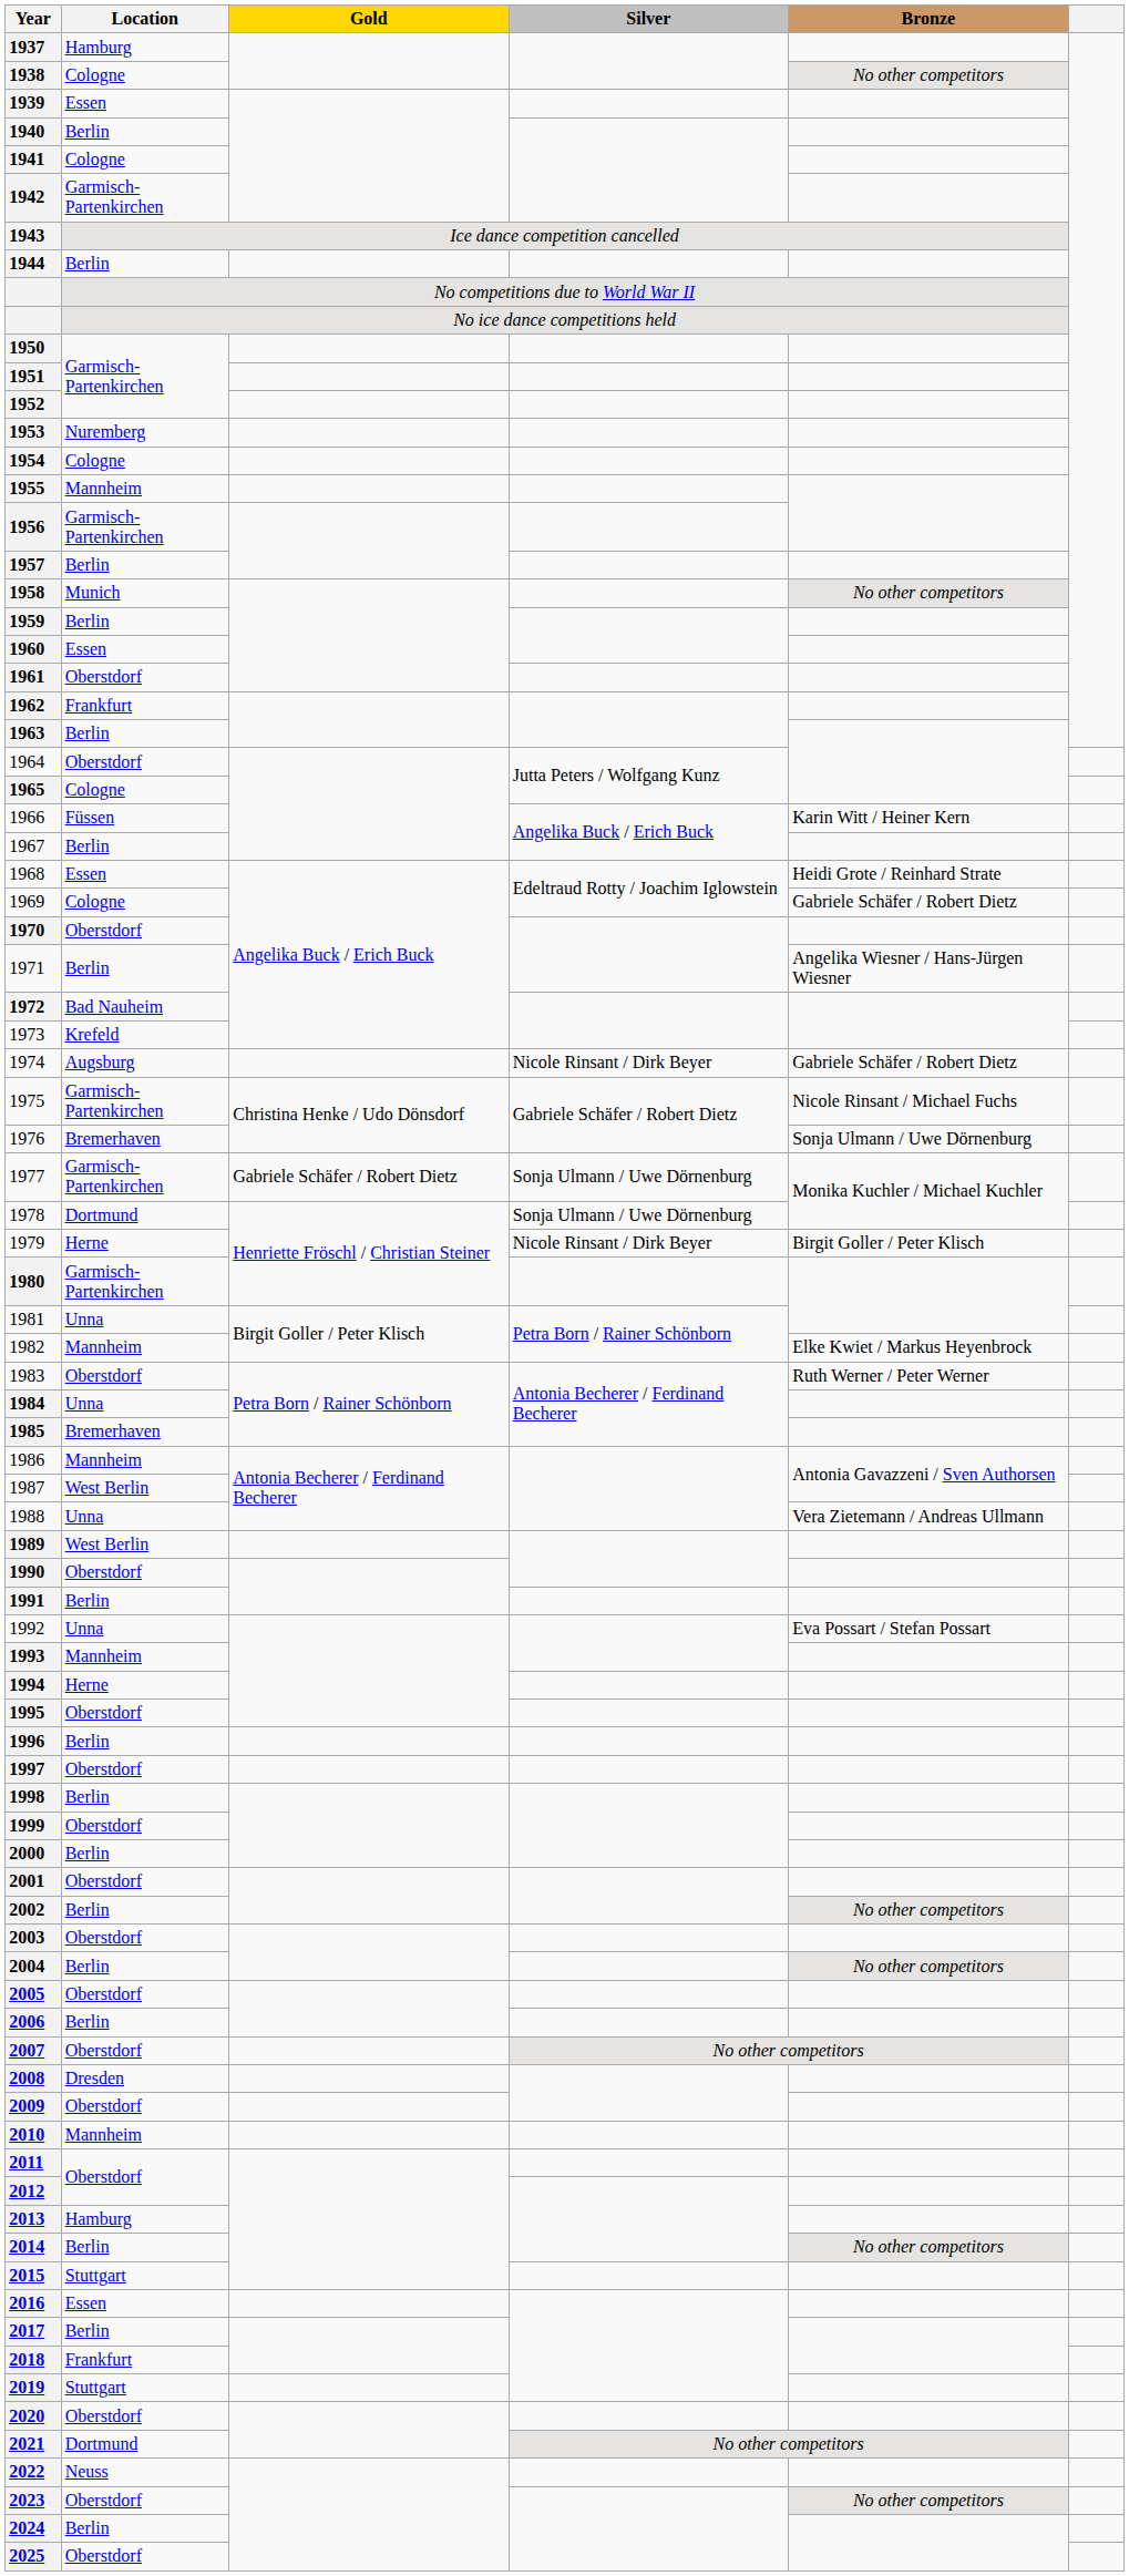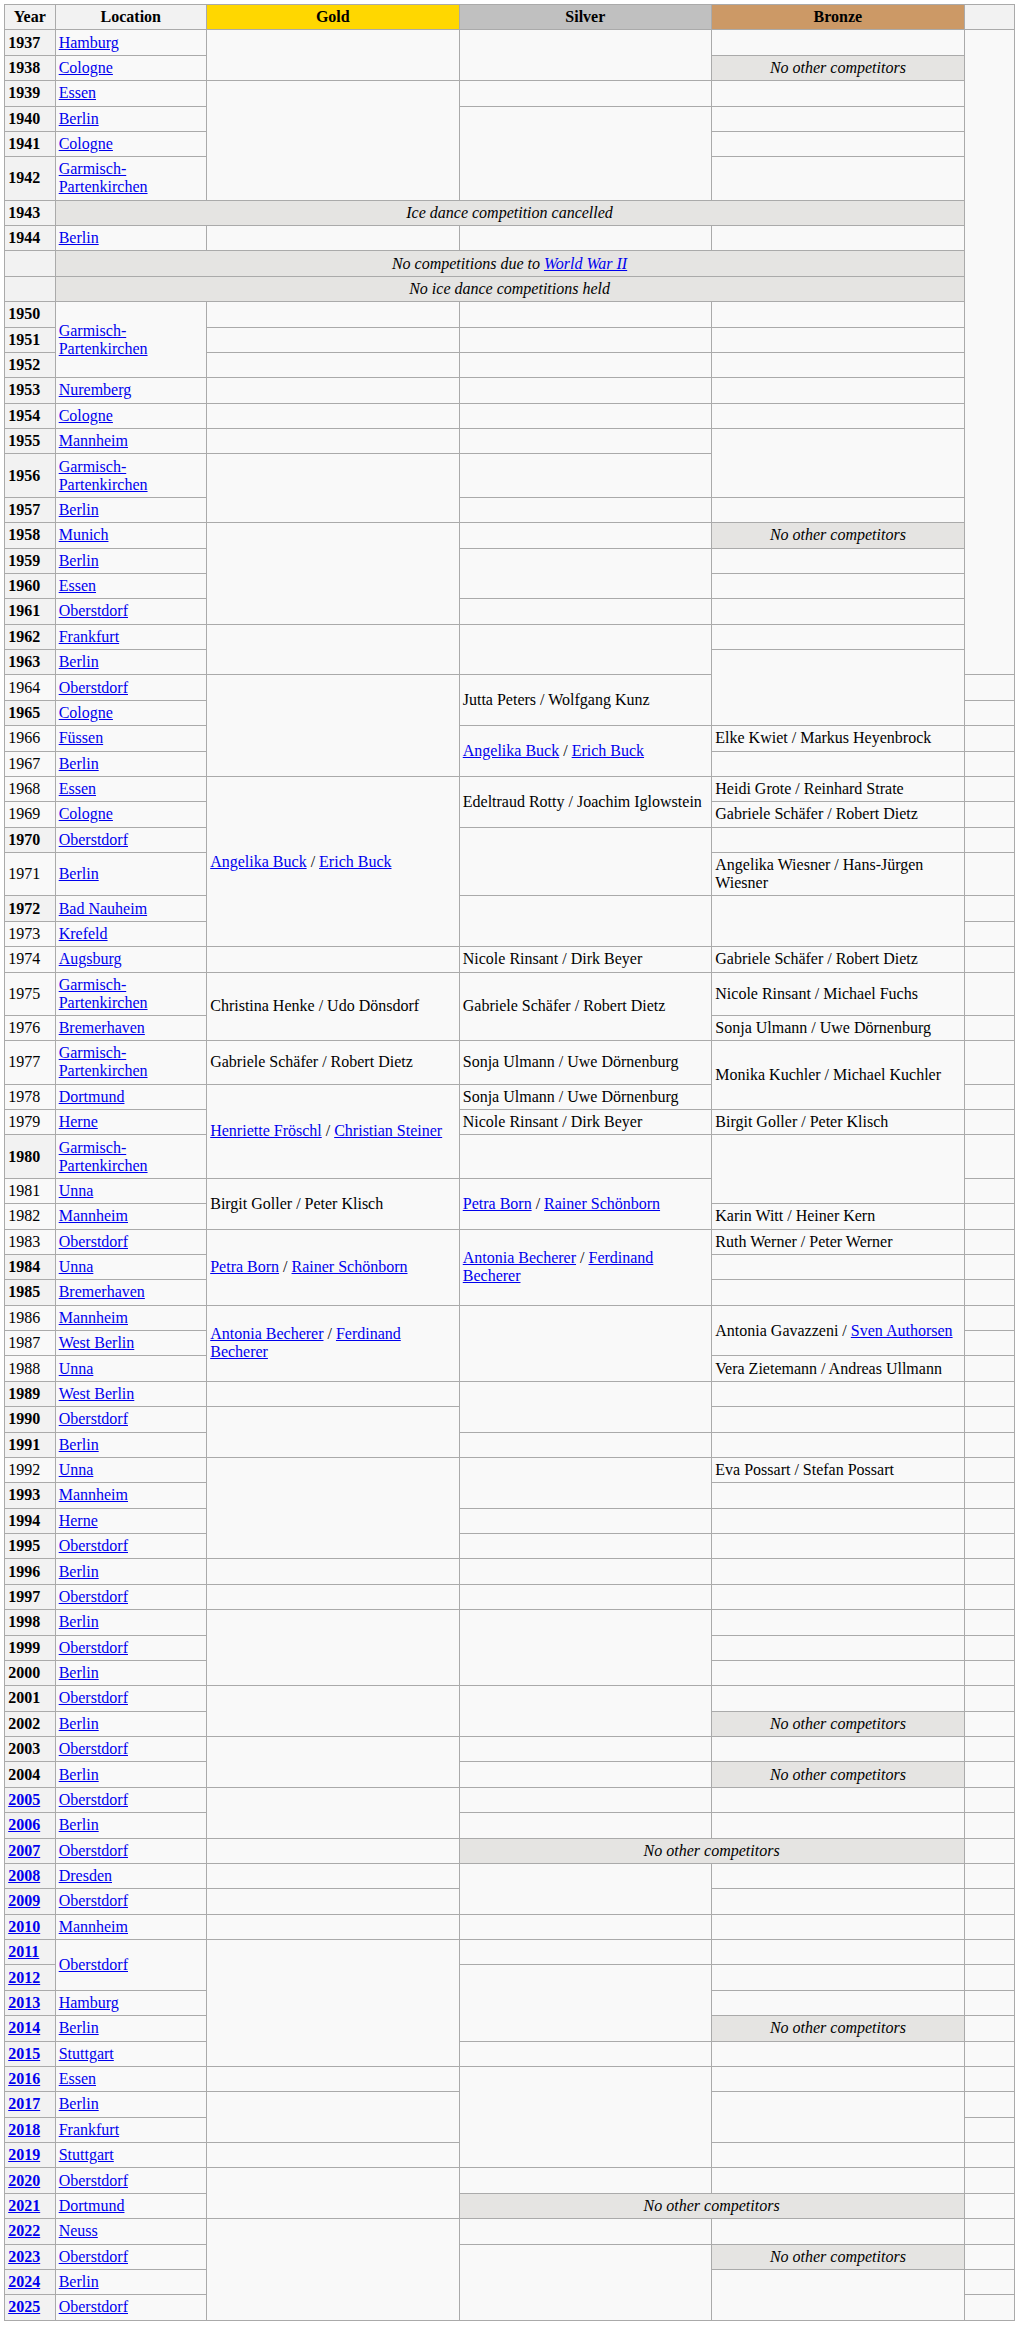 <table class="wikitable unsortable" style="text-align:left; width:80%">
 <tr>
 <th scope="col" style="text-align:center; width:5%">Year</th>
 <th scope="col" style="text-align:center; width:15%">Location</th>
 <td scope="col" style="text-align:center; width:25%; background:gold"><strong>Gold</strong></td>
 <td scope="col" style="text-align:center; width:25%; background:silver"><strong>Silver</strong></td>
 <td scope="col" style="text-align:center; width:25%; background:#c96"><strong>Bronze</strong></td>
 <th scope="col" style="text-align:center; width:5%"></th>
 </tr>
 <tr>
 <th scope="row" style="text-align:left">1937</th>
 <td><a href='#'>Hamburg</a></td>
 <td rowspan="2"></td>
 <td rowspan="2"></td>
 <td></td>
 <td rowspan="24"></td>
 </tr>
 <tr>
 <th scope="row" style="text-align:left">1938</th>
 <td><a href='#'>Cologne</a></td>
 <td bgcolor="e5e4e2" align="center"><em>No other competitors</em></td>
 </tr>
 <tr>
 <th scope="row" style="text-align:left">1939</th>
 <td><a href='#'>Essen</a></td>
 <td rowspan="4"></td>
 <td></td>
 <td></td>
 </tr>
 <tr>
 <th scope="row" style="text-align:left">1940</th>
 <td><a href='#'>Berlin</a></td>
 <td rowspan="3"></td>
 <td></td>
 </tr>
 <tr>
 <th scope="row" style="text-align:left">1941</th>
 <td><a href='#'>Cologne</a></td>
 <td></td>
 </tr>
 <tr>
 <th scope="row" style="text-align:left">1942</th>
 <td><a href='#'>Garmisch-Partenkirchen</a></td>
 <td></td>
 </tr>
 <tr>
 <th scope="row" style="text-align:left">1943</th>
 <td colspan="4" bgcolor="e5e4e2" align="center"><em>Ice dance competition cancelled</em></td>
 </tr>
 <tr>
 <th scope="row" style="text-align:left">1944</th>
 <td><a href='#'>Berlin</a></td>
 <td></td>
 <td></td>
 <td></td>
 </tr>
 <tr>
 <th scope="row" style="text-align:left"></th>
 <td colspan="4" bgcolor="e5e4e2" align="center"><em>No competitions due to <a href='#'>World War II</a></em></td>
 </tr>
 <tr>
 <th scope="row" style="text-align:left"></th>
 <td colspan="4" bgcolor="e5e4e2" align="center"><em>No ice dance competitions held</em></td>
 </tr>
 <tr>
 <th scope="row" style="text-align:left">1950</th>
 <td rowspan="3"><a href='#'>Garmisch-Partenkirchen</a></td>
 <td></td>
 <td></td>
 <td></td>
 </tr>
 <tr>
 <th scope="row" style="text-align:left">1951</th>
 <td></td>
 <td></td>
 <td></td>
 </tr>
 <tr>
 <th scope="row" style="text-align:left">1952</th>
 <td></td>
 <td></td>
 <td></td>
 </tr>
 <tr>
 <th scope="row" style="text-align:left">1953</th>
 <td><a href='#'>Nuremberg</a></td>
 <td></td>
 <td></td>
 <td></td>
 </tr>
 <tr>
 <th scope="row" style="text-align:left">1954</th>
 <td><a href='#'>Cologne</a></td>
 <td></td>
 <td></td>
 <td></td>
 </tr>
 <tr>
 <th scope="row" style="text-align:left">1955</th>
 <td><a href='#'>Mannheim</a></td>
 <td></td>
 <td></td>
 <td rowspan="2"></td>
 </tr>
 <tr>
 <th scope="row" style="text-align:left">1956</th>
 <td><a href='#'>Garmisch-Partenkirchen</a></td>
 <td rowspan="2"></td>
 <td></td>
 </tr>
 <tr>
 <th scope="row" style="text-align:left">1957</th>
 <td><a href='#'>Berlin</a></td>
 <td></td>
 <td></td>
 </tr>
 <tr>
 <th scope="row" style="text-align:left">1958</th>
 <td><a href='#'>Munich</a></td>
 <td rowspan="4"></td>
 <td></td>
 <td align="center" bgcolor="e5e4e2"><em>No other competitors</em></td>
 </tr>
 <tr>
 <th scope="row" style="text-align:left">1959</th>
 <td><a href='#'>Berlin</a></td>
 <td rowspan="2"></td>
 <td></td>
 </tr>
 <tr>
 <th scope="row" style="text-align:left">1960</th>
 <td><a href='#'>Essen</a></td>
 <td></td>
 </tr>
 <tr>
 <th scope="row" style="text-align:left">1961</th>
 <td><a href='#'>Oberstdorf</a></td>
 <td></td>
 <td></td>
 </tr>
 <tr>
 <th scope="row" style="text-align:left">1962</th>
 <td><a href='#'>Frankfurt</a></td>
 <td rowspan="2"></td>
 <td rowspan="2"></td>
 <td></td>
 </tr>
 <tr>
 <th scope="row" style="text-align:left">1963</th>
 <td><a href='#'>Berlin</a></td>
 <td rowspan="3"></td>
 </tr>
 <tr>
 <td>1964</td>
 <td><a href='#'>Oberstdorf</a></td>
 <td rowspan="4"></td>
 <td rowspan="2">Jutta Peters / Wolfgang Kunz</td>
 <td></td>
 </tr>
 <tr>
 <th scope="row" style="text-align:left">1965</th>
 <td><a href='#'>Cologne</a></td>
 <td></td>
 </tr>
 <tr>
 <td>1966</td>
 <td><a href='#'>Füssen</a></td>
 <td rowspan="2"><a href='#'>Angelika Buck</a> / <a href='#'>Erich Buck</a></td>
-<td>Karin Witt / Heiner Kern</td>
+<td>Elke Kwiet / Markus Heyenbrock</td>
 <td></td>
 </tr>
 <tr>
 <td>1967</td>
 <td><a href='#'>Berlin</a></td>
 <td></td>
 <td></td>
 </tr>
 <tr>
 <td>1968</td>
 <td><a href='#'>Essen</a></td>
 <td rowspan="6"><a href='#'>Angelika Buck</a> / <a href='#'>Erich Buck</a></td>
 <td rowspan="2">Edeltraud Rotty / Joachim Iglowstein</td>
 <td>Heidi Grote / Reinhard Strate</td>
 <td></td>
 </tr>
 <tr>
 <td>1969</td>
 <td><a href='#'>Cologne</a></td>
 <td>Gabriele Schäfer / Robert Dietz</td>
 <td></td>
 </tr>
 <tr>
 <th scope="row" style="text-align:left">1970</th>
 <td><a href='#'>Oberstdorf</a></td>
 <td rowspan="2"></td>
 <td></td>
 <td></td>
 </tr>
 <tr>
 <td>1971</td>
 <td><a href='#'>Berlin</a></td>
 <td>Angelika Wiesner / Hans-Jürgen Wiesner</td>
 <td></td>
 </tr>
 <tr>
 <th scope="row" style="text-align:left">1972</th>
 <td><a href='#'>Bad Nauheim</a></td>
 <td rowspan="2"></td>
 <td rowspan="2"></td>
 <td></td>
 </tr>
 <tr>
 <td>1973</td>
 <td><a href='#'>Krefeld</a></td>
 <td></td>
 </tr>
 <tr>
 <td>1974</td>
 <td><a href='#'>Augsburg</a></td>
 <td></td>
 <td>Nicole Rinsant / Dirk Beyer</td>
 <td>Gabriele Schäfer / Robert Dietz</td>
 <td></td>
 </tr>
 <tr>
 <td>1975</td>
 <td><a href='#'>Garmisch-Partenkirchen</a></td>
 <td rowspan="2">Christina Henke / Udo Dönsdorf </td>
 <td rowspan="2">Gabriele Schäfer / Robert Dietz</td>
 <td>Nicole Rinsant / Michael Fuchs</td>
 <td></td>
 </tr>
 <tr>
 <td>1976</td>
 <td><a href='#'>Bremerhaven</a></td>
 <td>Sonja Ulmann / Uwe Dörnenburg</td>
 <td></td>
 </tr>
 <tr>
 <td>1977</td>
 <td><a href='#'>Garmisch-Partenkirchen</a></td>
 <td>Gabriele Schäfer / Robert Dietz </td>
 <td>Sonja Ulmann / Uwe Dörnenburg</td>
 <td rowspan="2">Monika Kuchler / Michael Kuchler</td>
 <td></td>
 </tr>
 <tr>
 <td>1978</td>
 <td><a href='#'>Dortmund</a></td>
 <td rowspan="3"><a href='#'>Henriette Fröschl</a> / <a href='#'>Christian Steiner</a></td>
 <td>Sonja Ulmann / Uwe Dörnenburg</td>
 <td></td>
 </tr>
 <tr>
 <td>1979</td>
 <td><a href='#'>Herne</a></td>
 <td>Nicole Rinsant / Dirk Beyer</td>
 <td>Birgit Goller / Peter Klisch</td>
 <td></td>
 </tr>
 <tr>
 <th scope="row" style="text-align:left">1980</th>
 <td><a href='#'>Garmisch-Partenkirchen</a></td>
 <td></td>
 <td rowspan="2"></td>
 <td></td>
 </tr>
 <tr>
 <td>1981</td>
 <td><a href='#'>Unna</a></td>
 <td rowspan="2">Birgit Goller / Peter Klisch</td>
 <td rowspan="2"><a href='#'>Petra Born</a> / <a href='#'>Rainer Schönborn</a></td>
 <td></td>
 </tr>
 <tr>
 <td>1982</td>
 <td><a href='#'>Mannheim</a></td>
-<td>Elke Kwiet / Markus Heyenbrock</td>
+<td>Karin Witt / Heiner Kern</td>
 <td></td>
 </tr>
 <tr>
 <td>1983</td>
 <td><a href='#'>Oberstdorf</a></td>
 <td rowspan="3"><a href='#'>Petra Born</a> / <a href='#'>Rainer Schönborn</a></td>
 <td rowspan="3"><a href='#'>Antonia Becherer</a> / <a href='#'>Ferdinand Becherer</a></td>
 <td>Ruth Werner / Peter Werner</td>
 <td></td>
 </tr>
 <tr>
 <th scope="row" style="text-align:left">1984</th>
 <td><a href='#'>Unna</a></td>
 <td></td>
 <td></td>
 </tr>
 <tr>
 <th scope="row" style="text-align:left">1985</th>
 <td><a href='#'>Bremerhaven</a></td>
 <td></td>
 <td></td>
 </tr>
 <tr>
 <td>1986</td>
 <td><a href='#'>Mannheim</a></td>
 <td rowspan="3"><a href='#'>Antonia Becherer</a> / <a href='#'>Ferdinand Becherer</a></td>
 <td rowspan="3"></td>
 <td rowspan="2">Antonia Gavazzeni / <a href='#'>Sven Authorsen</a></td>
 <td></td>
 </tr>
 <tr>
 <td>1987</td>
 <td><a href='#'>West Berlin</a></td>
 <td></td>
 </tr>
 <tr>
 <td>1988</td>
 <td><a href='#'>Unna</a></td>
 <td>Vera Zietemann / Andreas Ullmann</td>
 <td></td>
 </tr>
 <tr>
 <th scope="row" style="text-align:left">1989</th>
 <td><a href='#'>West Berlin</a></td>
 <td></td>
 <td rowspan="2"></td>
 <td></td>
 <td></td>
 </tr>
 <tr>
 <th scope="row" style="text-align:left">1990</th>
 <td><a href='#'>Oberstdorf</a></td>
 <td rowspan="2"></td>
 <td></td>
 <td></td>
 </tr>
 <tr>
 <th scope="row" style="text-align:left">1991</th>
 <td><a href='#'>Berlin</a></td>
 <td></td>
 <td></td>
 <td></td>
 </tr>
 <tr>
 <td>1992</td>
 <td><a href='#'>Unna</a></td>
 <td rowspan="4"></td>
 <td rowspan="2"></td>
 <td>Eva Possart / Stefan Possart</td>
 <td></td>
 </tr>
 <tr>
 <th scope="row" style="text-align:left">1993</th>
 <td><a href='#'>Mannheim</a></td>
 <td></td>
 <td></td>
 </tr>
 <tr>
 <th scope="row" style="text-align:left">1994</th>
 <td><a href='#'>Herne</a></td>
 <td></td>
 <td></td>
 <td></td>
 </tr>
 <tr>
 <th scope="row" style="text-align:left">1995</th>
 <td><a href='#'>Oberstdorf</a></td>
 <td></td>
 <td></td>
 <td></td>
 </tr>
 <tr>
 <th scope="row" style="text-align:left">1996</th>
 <td><a href='#'>Berlin</a></td>
 <td></td>
 <td></td>
 <td></td>
 <td></td>
 </tr>
 <tr>
 <th scope="row" style="text-align:left">1997</th>
 <td><a href='#'>Oberstdorf</a></td>
 <td></td>
 <td></td>
 <td></td>
 <td></td>
 </tr>
 <tr>
 <th scope="row" style="text-align:left">1998</th>
 <td><a href='#'>Berlin</a></td>
 <td rowspan="3"></td>
 <td rowspan="3"></td>
 <td></td>
 <td></td>
 </tr>
 <tr>
 <th scope="row" style="text-align:left">1999</th>
 <td><a href='#'>Oberstdorf</a></td>
 <td></td>
 <td></td>
 </tr>
 <tr>
 <th scope="row" style="text-align:left">2000</th>
 <td><a href='#'>Berlin</a></td>
 <td></td>
 <td></td>
 </tr>
 <tr>
 <th scope="row" style="text-align:left">2001</th>
 <td><a href='#'>Oberstdorf</a></td>
 <td rowspan="2"></td>
 <td rowspan="2"></td>
 <td></td>
 <td></td>
 </tr>
 <tr>
 <th scope="row" style="text-align:left">2002</th>
 <td><a href='#'>Berlin</a></td>
 <td align="center" bgcolor="e5e4e2"><em>No other competitors</em></td>
 <td></td>
 </tr>
 <tr>
 <th scope="row" style="text-align:left">2003</th>
 <td><a href='#'>Oberstdorf</a></td>
 <td rowspan="2"></td>
 <td></td>
 <td></td>
 <td></td>
 </tr>
 <tr>
 <th scope="row" style="text-align:left">2004</th>
 <td><a href='#'>Berlin</a></td>
 <td></td>
 <td align="center" bgcolor="e5e4e2"><em>No other competitors</em></td>
 <td></td>
 </tr>
 <tr>
 <th scope="row" style="text-align:left"><a href='#'>2005</a></th>
 <td><a href='#'>Oberstdorf</a></td>
 <td rowspan="2"></td>
 <td></td>
 <td></td>
 <td></td>
 </tr>
 <tr>
 <th scope="row" style="text-align:left"><a href='#'>2006</a></th>
 <td><a href='#'>Berlin</a></td>
 <td></td>
 <td></td>
 <td></td>
 </tr>
 <tr>
 <th scope="row" style="text-align:left"><a href='#'>2007</a></th>
 <td><a href='#'>Oberstdorf</a></td>
 <td></td>
 <td colspan=2 align="center" bgcolor="e5e4e2"><em>No other competitors</em></td>
 <td></td>
 </tr>
 <tr>
 <th scope="row" style="text-align:left"><a href='#'>2008</a></th>
 <td><a href='#'>Dresden</a></td>
 <td></td>
 <td rowspan="2"></td>
 <td></td>
 <td></td>
 </tr>
 <tr>
 <th scope="row" style="text-align:left"><a href='#'>2009</a></th>
 <td><a href='#'>Oberstdorf</a></td>
 <td></td>
 <td></td>
 <td></td>
 </tr>
 <tr>
 <th scope="row" style="text-align:left"><a href='#'>2010</a></th>
 <td><a href='#'>Mannheim</a></td>
 <td></td>
 <td></td>
 <td></td>
 <td></td>
 </tr>
 <tr>
 <th scope="row" style="text-align:left"><a href='#'>2011</a></th>
 <td rowspan="2"><a href='#'>Oberstdorf</a></td>
 <td rowspan="5"></td>
 <td></td>
 <td></td>
 <td></td>
 </tr>
 <tr>
 <th scope="row" style="text-align:left"><a href='#'>2012</a></th>
 <td rowspan="3"></td>
 <td></td>
 <td></td>
 </tr>
 <tr>
 <th scope="row" style="text-align:left"><a href='#'>2013</a></th>
 <td><a href='#'>Hamburg</a></td>
 <td></td>
 <td></td>
 </tr>
 <tr>
 <th scope="row" style="text-align:left"><a href='#'>2014</a></th>
 <td><a href='#'>Berlin</a></td>
 <td align="center" bgcolor="e5e4e2"><em>No other competitors</em></td>
 <td></td>
 </tr>
 <tr>
 <th scope="row" style="text-align:left"><a href='#'>2015</a></th>
 <td><a href='#'>Stuttgart</a></td>
 <td></td>
 <td></td>
 <td></td>
 </tr>
 <tr>
 <th scope="row" style="text-align:left"><a href='#'>2016</a></th>
 <td><a href='#'>Essen</a></td>
 <td></td>
 <td rowspan="4"></td>
 <td></td>
 <td></td>
 </tr>
 <tr>
 <th scope="row" style="text-align:left"><a href='#'>2017</a></th>
 <td><a href='#'>Berlin</a></td>
 <td rowspan="2"></td>
 <td rowspan="2"></td>
 <td></td>
 </tr>
 <tr>
 <th scope="row" style="text-align:left"><a href='#'>2018</a></th>
 <td><a href='#'>Frankfurt</a></td>
 <td></td>
 </tr>
 <tr>
 <th scope="row" style="text-align:left"><a href='#'>2019</a></th>
 <td><a href='#'>Stuttgart</a></td>
 <td></td>
 <td></td>
 <td></td>
 </tr>
 <tr>
 <th scope="row" style="text-align:left"><a href='#'>2020</a></th>
 <td><a href='#'>Oberstdorf</a></td>
 <td rowspan="2"></td>
 <td></td>
 <td></td>
 <td></td>
 </tr>
 <tr>
 <th scope="row" style="text-align:left"><a href='#'>2021</a></th>
 <td><a href='#'>Dortmund</a></td>
 <td colspan="2" align="center" bgcolor="e5e4e2"><em>No other competitors</em></td>
 <td></td>
 </tr>
 <tr>
 <th scope="row" style="text-align:left"><a href='#'>2022</a></th>
 <td><a href='#'>Neuss</a></td>
 <td rowspan="4"></td>
 <td></td>
 <td></td>
 <td></td>
 </tr>
 <tr>
 <th scope="row" style="text-align:left"><a href='#'>2023</a></th>
 <td><a href='#'>Oberstdorf</a></td>
 <td rowspan="3"></td>
 <td align="center" bgcolor="e5e4e2"><em>No other competitors</em></td>
 <td></td>
 </tr>
 <tr>
 <th scope="row" style="text-align:left"><a href='#'>2024</a></th>
 <td><a href='#'>Berlin</a></td>
 <td rowspan="2"></td>
 <td></td>
 </tr>
 <tr>
 <th scope="row" style="text-align:left"><a href='#'>2025</a></th>
 <td><a href='#'>Oberstdorf</a></td>
 <td></td>
 </tr>
 </table>
